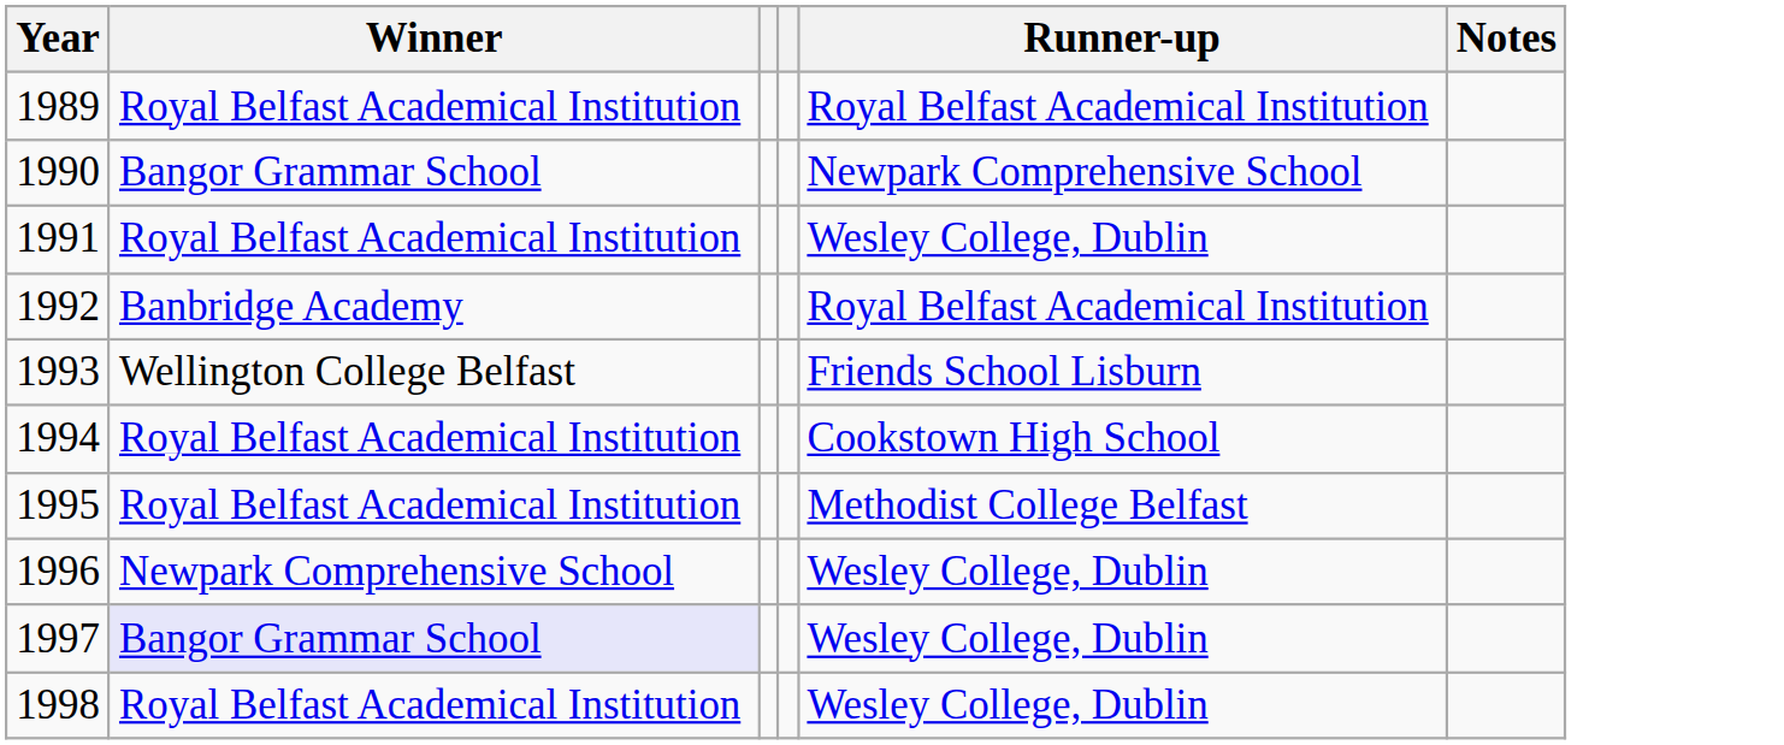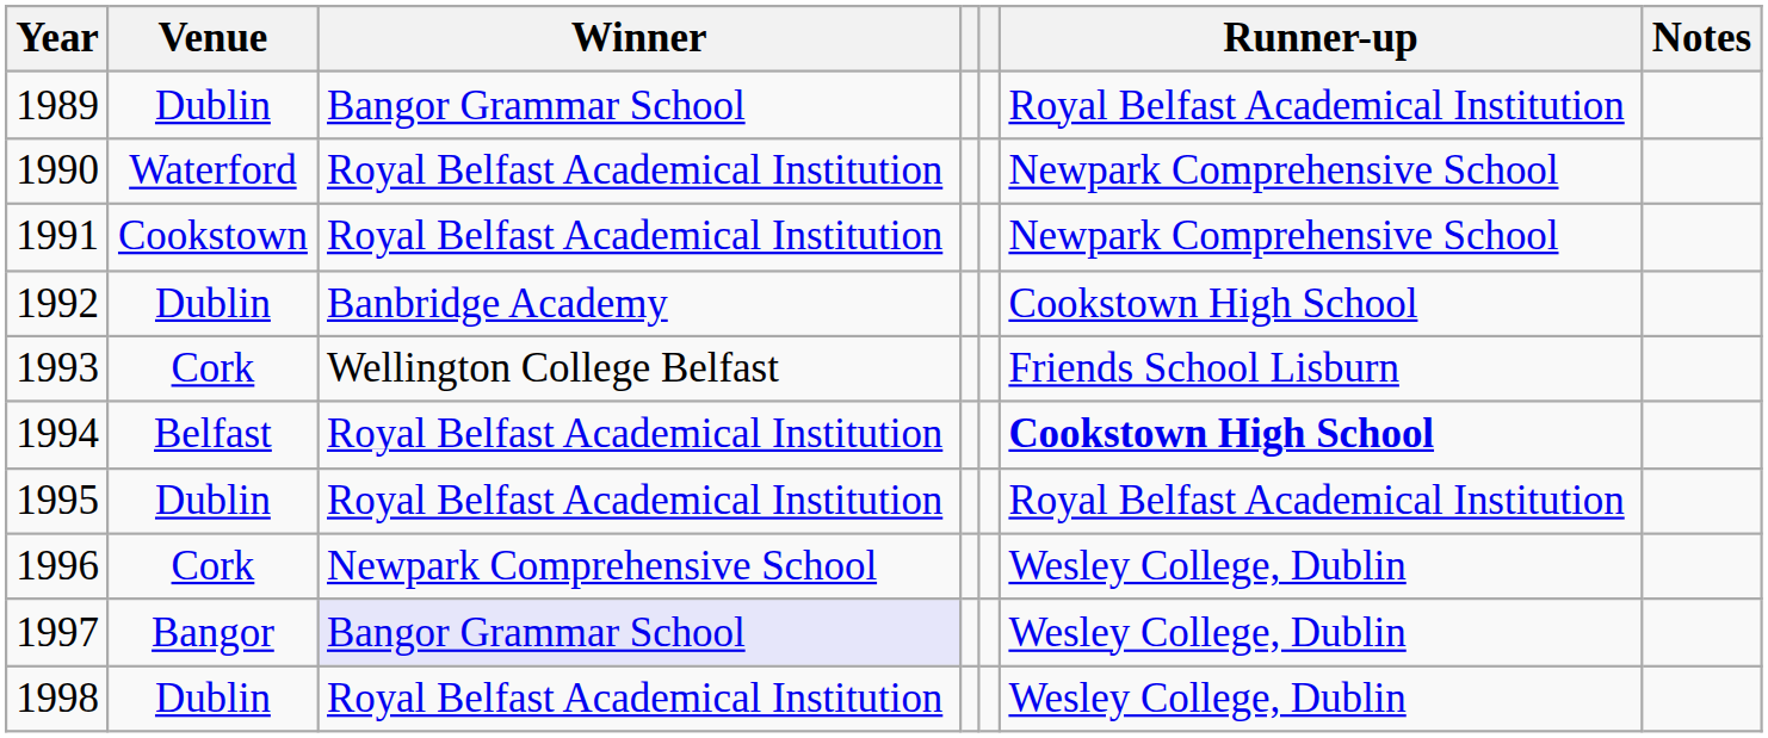 <table class="wikitable">
 <tr>
 <th>Year</th>
+<th width="65">Venue</th>
 <th width="240">Winner</th>
 <th></th>
 <th></th>
 <th width="240">Runner-up</th>
 <th>Notes</th>
 </tr>
 <tr>
 <td align="center">1989</td>
-<td><a href='#'>Royal Belfast Academical Institution</a></td>
+<td align="center"><a href='#'>Dublin</a></td>
+<td><a href='#'>Bangor Grammar School</a></td>
 <td align="center"></td>
 <td align="center"></td>
 <td><a href='#'>Royal Belfast Academical Institution</a></td>
 <td></td>
 </tr>
 <tr>
 <td align="center">1990</td>
-<td><a href='#'>Bangor Grammar School</a></td>
+<td align="center"><a href='#'>Waterford</a></td>
+<td><a href='#'>Royal Belfast Academical Institution</a></td>
 <td align="center"></td>
 <td align="center"></td>
 <td><a href='#'>Newpark Comprehensive School</a></td>
 <td></td>
 </tr>
 <tr>
 <td align="center">1991</td>
+<td align="center"><a href='#'>Cookstown</a></td>
 <td><a href='#'>Royal Belfast Academical Institution</a></td>
 <td align="center"></td>
 <td align="center"></td>
-<td><a href='#'>Wesley College, Dublin</a></td>
+<td><a href='#'>Newpark Comprehensive School</a></td>
 <td></td>
 </tr>
 <tr>
 <td align="center">1992</td>
+<td align="center"><a href='#'>Dublin</a></td>
 <td><a href='#'>Banbridge Academy</a></td>
 <td align="center"></td>
 <td align="center"></td>
-<td><a href='#'>Royal Belfast Academical Institution</a></td>
+<td><a href='#'>Cookstown High School</a></td>
 <td></td>
 </tr>
 <tr>
 <td align="center">1993</td>
+<td align="center"><a href='#'>Cork</a></td>
 <td>Wellington College Belfast</td>
 <td align="center"></td>
 <td align="center"></td>
 <td><a href='#'>Friends School Lisburn</a></td>
 <td></td>
 </tr>
 <tr>
 <td align="center">1994</td>
+<td align="center"><a href='#'>Belfast</a></td>
 <td><a href='#'>Royal Belfast Academical Institution</a></td>
 <td align="center"></td>
 <td align="center"></td>
-<td><a href='#'>Cookstown High School</a></td>
+<td><strong><a href='#'>Cookstown High School</a></strong></td>
 <td></td>
 </tr>
 <tr>
 <td align="center">1995</td>
+<td align="center"><a href='#'>Dublin</a></td>
 <td><a href='#'>Royal Belfast Academical Institution</a></td>
 <td align="center"></td>
 <td align="center"></td>
-<td><a href='#'>Methodist College Belfast</a></td>
+<td><a href='#'>Royal Belfast Academical Institution</a></td>
 <td></td>
 </tr>
 <tr>
 <td align="center">1996</td>
+<td align="center"><a href='#'>Cork</a></td>
 <td><a href='#'>Newpark Comprehensive School</a></td>
 <td align="center"></td>
 <td align="center"></td>
 <td><a href='#'>Wesley College, Dublin</a></td>
 <td></td>
 </tr>
 <tr>
 <td align="center">1997</td>
+<td align="center"><a href='#'>Bangor</a></td>
 <td style="background: lavender;"><a href='#'>Bangor Grammar School</a></td>
 <td align="center"></td>
 <td align="center"></td>
 <td><a href='#'>Wesley College, Dublin</a></td>
 <td></td>
 </tr>
 <tr>
 <td align="center">1998</td>
+<td align="center"><a href='#'>Dublin</a></td>
 <td><a href='#'>Royal Belfast Academical Institution</a></td>
 <td align="center"></td>
 <td align="center"></td>
 <td><a href='#'>Wesley College, Dublin</a></td>
 <td></td>
 </tr>
 </table>
